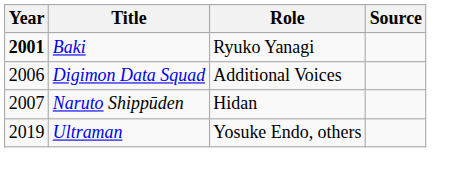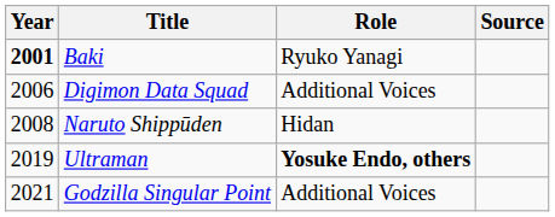 <table class="wikitable sortable plainrowheaders">
 <tr>
 <th>Year</th>
 <th>Title</th>
 <th>Role</th>
 <th class="unsortable">Source</th>
 </tr>
 <tr>
 <td><strong>2001</strong></td>
 <td><em><a href='#'>Baki</a></em></td>
 <td>Ryuko Yanagi</td>
 <td></td>
 </tr>
 <tr>
 <td>2006</td>
 <td><em><a href='#'>Digimon Data Squad</a></em></td>
 <td>Additional Voices</td>
 <td></td>
 </tr>
 <tr>
-<td>2007</td>
+<td>2008</td>
 <td><em><a href='#'>Naruto</a> Shippūden</em></td>
 <td>Hidan</td>
 <td></td>
 </tr>
 <tr>
 <td>2019</td>
 <td><em><a href='#'>Ultraman</a></em></td>
-<td>Yosuke Endo, others</td>
+<td><strong>Yosuke Endo, others</strong></td>
+<td></td>
+</tr>
+<tr>
+<td>2021</td>
+<td><em><a href='#'>Godzilla Singular Point</a></em></td>
+<td>Additional Voices</td>
 <td></td>
 </tr>
 </table>
